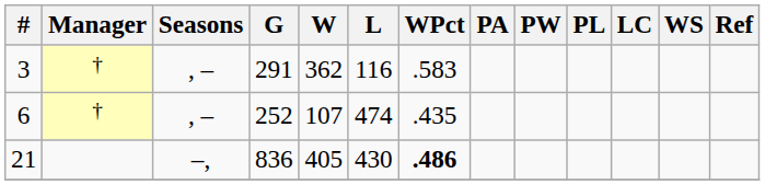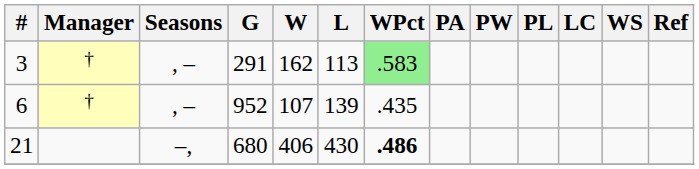 <table class="wikitable sortable" style="text-align:center">
 <tr>
 <th class="unsortable">#</th>
 <th>Manager</th>
 <th>Seasons</th>
 <th>G</th>
 <th>W</th>
 <th>L</th>
 <th>WPct</th>
 <th class="unsortable">PA</th>
 <th class="unsortable">PW</th>
 <th class="unsortable">PL</th>
 <th class="unsortable">LC</th>
 <th class="unsortable">WS</th>
 <th class="unsortable">Ref</th>
 </tr>
 <tr>
 <td>3</td>
 <td style="background: #ffffbb"><sup>†</sup></td>
 <td>, –</td>
 <td>291</td>
-<td>362</td>
-<td>116</td>
-<td>.583</td>
+<td>162</td>
+<td>113</td>
+<td style="background: lightgreen;">.583</td>
 <td></td>
 <td></td>
 <td></td>
 <td></td>
 <td></td>
 <td></td>
 </tr>
 <tr>
 <td>6</td>
 <td style="background: #ffffbb"><sup>†</sup></td>
 <td>, –</td>
-<td>252</td>
+<td>952</td>
 <td>107</td>
-<td>474</td>
+<td>139</td>
 <td>.435</td>
 <td></td>
 <td></td>
 <td></td>
 <td></td>
 <td></td>
 <td></td>
 </tr>
 <tr>
 <td>21</td>
 <td></td>
 <td>–, </td>
-<td>836</td>
-<td>405</td>
+<td>680</td>
+<td>406</td>
 <td>430</td>
 <td><strong>.486</strong></td>
 <td></td>
 <td></td>
 <td></td>
 <td></td>
 <td></td>
 <td></td>
 </tr>
 <tr>
 </tr>
 </table>
